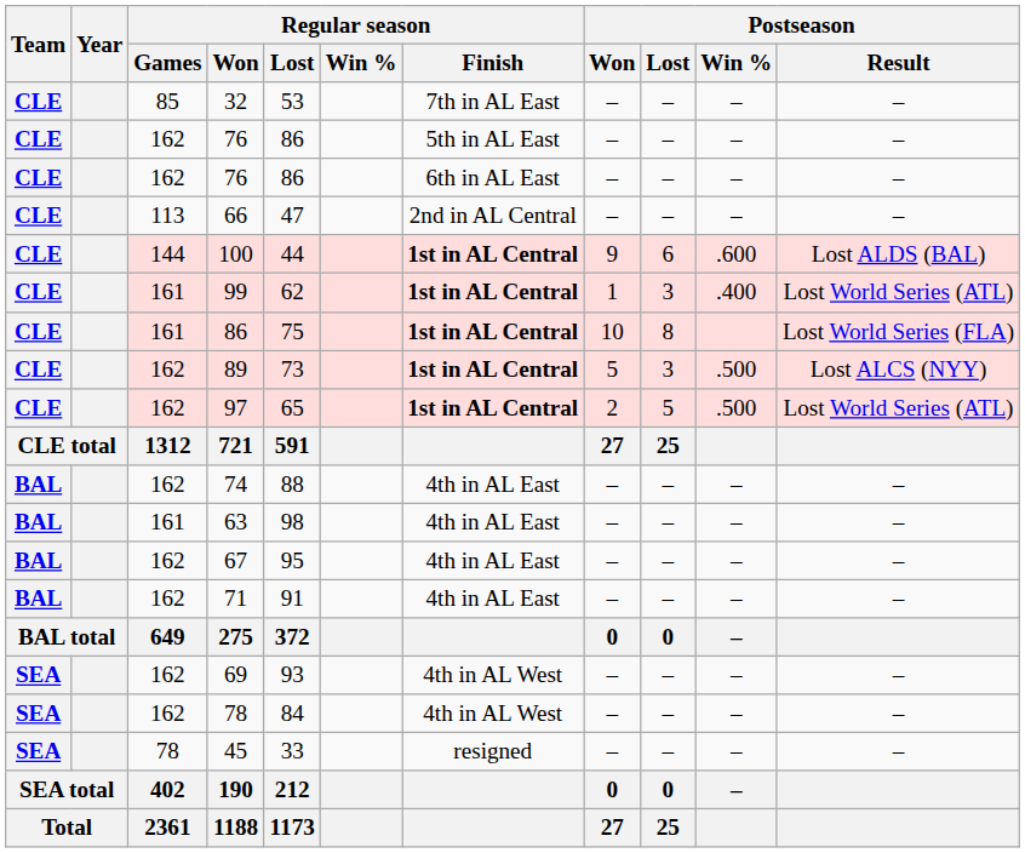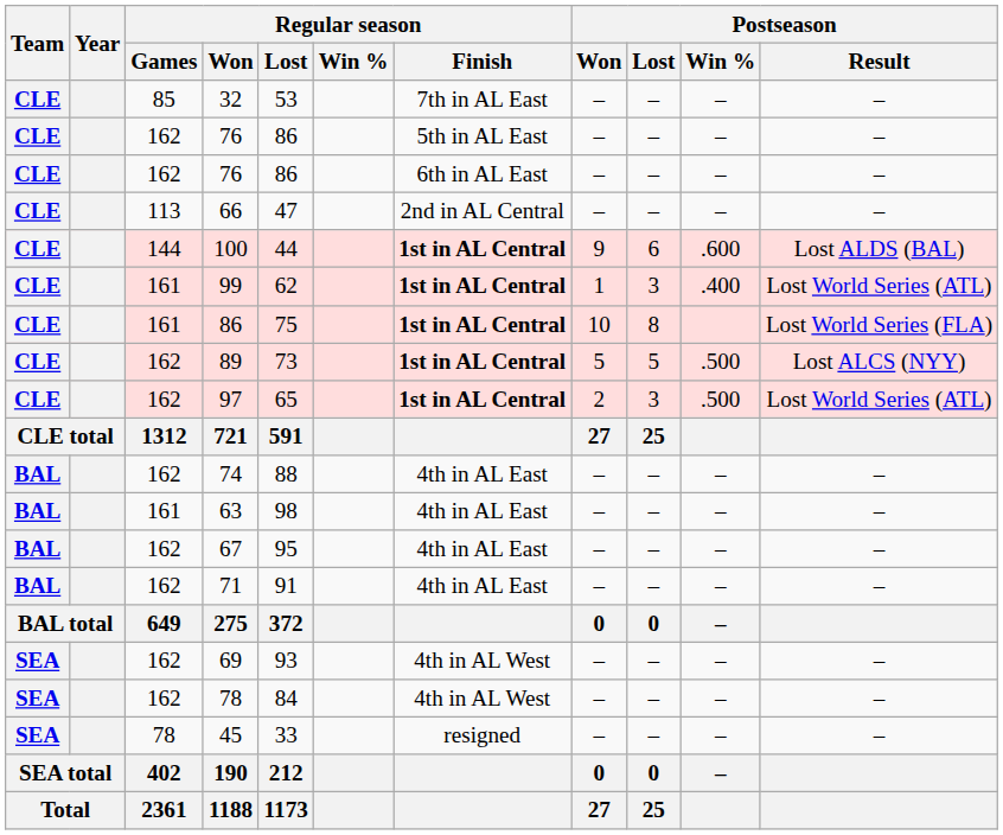 <table class="wikitable" style="font-size: 95%; text-align:center;">
 <tr>
 <th rowspan="2">Team</th>
 <th rowspan="2">Year</th>
 <th colspan="5">Regular season</th>
 <th colspan="4">Postseason</th>
 </tr>
 <tr>
 <th>Games</th>
 <th>Won</th>
 <th>Lost</th>
 <th>Win %</th>
 <th>Finish</th>
 <th>Won</th>
 <th>Lost</th>
 <th>Win %</th>
 <th>Result</th>
 </tr>
 <tr>
 <th><a href='#'>CLE</a></th>
 <th></th>
 <td>85</td>
 <td>32</td>
 <td>53</td>
 <td></td>
 <td>7th in AL East</td>
 <td>–</td>
 <td>–</td>
 <td>–</td>
 <td>–</td>
 </tr>
 <tr>
 <th><a href='#'>CLE</a></th>
 <th></th>
 <td>162</td>
 <td>76</td>
 <td>86</td>
 <td></td>
 <td>5th in AL East</td>
 <td>–</td>
 <td>–</td>
 <td>–</td>
 <td>–</td>
 </tr>
 <tr>
 <th><a href='#'>CLE</a></th>
 <th></th>
 <td>162</td>
 <td>76</td>
 <td>86</td>
 <td></td>
 <td>6th in AL East</td>
 <td>–</td>
 <td>–</td>
 <td>–</td>
 <td>–</td>
 </tr>
 <tr>
 <th><a href='#'>CLE</a></th>
 <th></th>
 <td>113</td>
 <td>66</td>
 <td>47</td>
 <td></td>
 <td>2nd in AL Central</td>
 <td>–</td>
 <td>–</td>
 <td>–</td>
 <td>–</td>
 </tr>
 <tr style="background:#fdd">
 <th><a href='#'>CLE</a></th>
 <th></th>
 <td>144</td>
 <td>100</td>
 <td>44</td>
 <td></td>
 <td><strong>1st in AL Central</strong></td>
 <td>9</td>
 <td>6</td>
 <td>.600</td>
 <td>Lost <a href='#'>ALDS</a> (<a href='#'>BAL</a>)</td>
 </tr>
 <tr style="background:#fdd">
 <th><a href='#'>CLE</a></th>
 <th></th>
 <td>161</td>
 <td>99</td>
 <td>62</td>
 <td></td>
 <td><strong>1st in AL Central</strong></td>
 <td>1</td>
 <td>3</td>
 <td>.400</td>
 <td>Lost <a href='#'>World Series</a> (<a href='#'>ATL</a>)</td>
 </tr>
 <tr style="background:#fdd">
 <th><a href='#'>CLE</a></th>
 <th></th>
 <td>161</td>
 <td>86</td>
 <td>75</td>
 <td></td>
 <td><strong>1st in AL Central</strong></td>
 <td>10</td>
 <td>8</td>
 <td></td>
 <td>Lost <a href='#'>World Series</a> (<a href='#'>FLA</a>)</td>
 </tr>
 <tr style="background:#fdd">
 <th><a href='#'>CLE</a></th>
 <th></th>
 <td>162</td>
 <td>89</td>
 <td>73</td>
 <td></td>
 <td><strong>1st in AL Central</strong></td>
 <td>5</td>
-<td>3</td>
+<td>5</td>
 <td>.500</td>
 <td>Lost <a href='#'>ALCS</a> (<a href='#'>NYY</a>)</td>
 </tr>
 <tr style="background:#fdd">
 <th><a href='#'>CLE</a></th>
 <th></th>
 <td>162</td>
 <td>97</td>
 <td>65</td>
 <td></td>
 <td><strong>1st in AL Central</strong></td>
 <td>2</td>
-<td>5</td>
+<td>3</td>
 <td>.500</td>
 <td>Lost <a href='#'>World Series</a> (<a href='#'>ATL</a>)</td>
 </tr>
 <tr>
 <th colspan="2">CLE total</th>
 <th>1312</th>
 <th>721</th>
 <th>591</th>
 <th></th>
 <th></th>
 <th>27</th>
 <th>25</th>
 <th></th>
 <th></th>
 </tr>
 <tr>
 <th><a href='#'>BAL</a></th>
 <th></th>
 <td>162</td>
 <td>74</td>
 <td>88</td>
 <td></td>
 <td>4th in AL East</td>
 <td>–</td>
 <td>–</td>
 <td>–</td>
 <td>–</td>
 </tr>
 <tr>
 <th><a href='#'>BAL</a></th>
 <th></th>
 <td>161</td>
 <td>63</td>
 <td>98</td>
 <td></td>
 <td>4th in AL East</td>
 <td>–</td>
 <td>–</td>
 <td>–</td>
 <td>–</td>
 </tr>
 <tr>
 <th><a href='#'>BAL</a></th>
 <th></th>
 <td>162</td>
 <td>67</td>
 <td>95</td>
 <td></td>
 <td>4th in AL East</td>
 <td>–</td>
 <td>–</td>
 <td>–</td>
 <td>–</td>
 </tr>
 <tr>
 <th><a href='#'>BAL</a></th>
 <th></th>
 <td>162</td>
 <td>71</td>
 <td>91</td>
 <td></td>
 <td>4th in AL East</td>
 <td>–</td>
 <td>–</td>
 <td>–</td>
 <td>–</td>
 </tr>
 <tr>
 <th colspan="2">BAL total</th>
 <th>649</th>
 <th>275</th>
 <th>372</th>
 <th></th>
 <th></th>
 <th>0</th>
 <th>0</th>
 <th>–</th>
 <th></th>
 </tr>
 <tr>
 <th><a href='#'>SEA</a></th>
 <th></th>
 <td>162</td>
 <td>69</td>
 <td>93</td>
 <td></td>
 <td>4th in AL West</td>
 <td>–</td>
 <td>–</td>
 <td>–</td>
 <td>–</td>
 </tr>
 <tr>
 <th><a href='#'>SEA</a></th>
 <th></th>
 <td>162</td>
 <td>78</td>
 <td>84</td>
 <td></td>
 <td>4th in AL West</td>
 <td>–</td>
 <td>–</td>
 <td>–</td>
 <td>–</td>
 </tr>
 <tr>
 <th><a href='#'>SEA</a></th>
 <th></th>
 <td>78</td>
 <td>45</td>
 <td>33</td>
 <td></td>
 <td>resigned</td>
 <td>–</td>
 <td>–</td>
 <td>–</td>
 <td>–</td>
 </tr>
 <tr>
 <th colspan="2">SEA total</th>
 <th>402</th>
 <th>190</th>
 <th>212</th>
 <th></th>
 <th></th>
 <th>0</th>
 <th>0</th>
 <th>–</th>
 <th></th>
 </tr>
 <tr>
 <th colspan="2">Total</th>
 <th>2361</th>
 <th>1188</th>
 <th>1173</th>
 <th></th>
 <th></th>
 <th>27</th>
 <th>25</th>
 <th></th>
 <th></th>
 </tr>
 </table>
